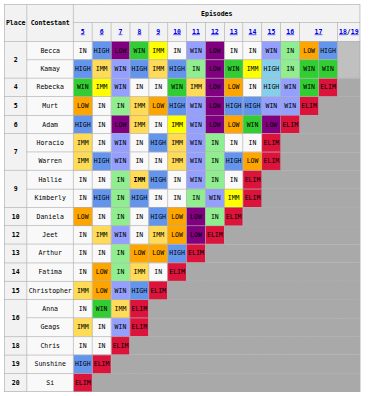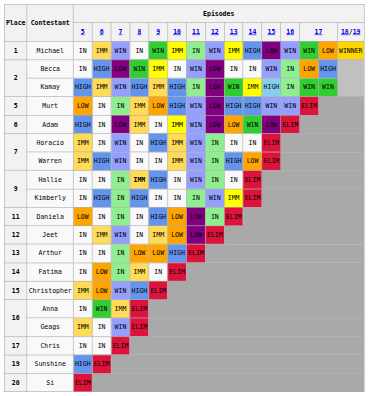 <table class="wikitable" style="text-align: center; font-size: 8pt; line-height:25px;">
 <tr>
 <th rowspan="2">Place</th>
 <th rowspan="2">Contestant</th>
 <th colspan="15">Episodes</th>
 </tr>
 <tr>
 <th><a href='#'>5</a></th>
 <th><a href='#'>6</a></th>
 <th><a href='#'>7</a></th>
 <th><a href='#'>8</a></th>
 <th><a href='#'>9</a></th>
 <th><a href='#'>10</a></th>
 <th><a href='#'>11</a></th>
 <th><a href='#'>12</a></th>
 <th><a href='#'>13</a></th>
 <th><a href='#'>14</a></th>
 <th><a href='#'>15</a></th>
 <th><a href='#'>16</a></th>
 <th colspan="2"><a href='#'>17</a></th>
 <th><a href='#'>18</a>/<a href='#'>19</a></th>
+</tr>
+<tr>
+<th>1</th>
+<td>Michael</td>
+<td>IN</td>
+<td style="background:#FFDB58;">IMM</td>
+<td style="background:#959FFD;">WIN</td>
+<td>IN</td>
+<td style="background:limegreen;">WIN</td>
+<td style="background:yellow;">IMM</td>
+<td style="background:lightgreen;">IN</td>
+<td style="background:#959FFD;">WIN</td>
+<td style="background:yellow;">IMM</td>
+<td style="background:cornflowerblue;">HIGH</td>
+<td style="background:purple;">LOW</td>
+<td style="background:#959FFD;">WIN</td>
+<td style="background:limegreen;">WIN</td>
+<td style="background:orange;">LOW</td>
+<td style="background:gold;">WINNER</td>
 </tr>
 <tr>
 <th rowspan="2">2</th>
 <td>Becca</td>
 <td>IN</td>
 <td style="background:cornflowerblue;">HIGH</td>
 <td style="background:purple;">LOW</td>
 <td style="background:limegreen;">WIN</td>
 <td style="background:yellow;">IMM</td>
 <td>IN</td>
 <td style="background:#959FFD;">WIN</td>
 <td style="background:purple;">LOW</td>
 <td>IN</td>
 <td>IN</td>
 <td style="background:#959FFD;">WIN</td>
 <td style="background:lightgreen;">IN</td>
 <td style="background:orange;">LOW</td>
 <td style="background:cornflowerblue;">HIGH</td>
 <td style="background:silver;" rowspan="2"></td>
 </tr>
 <tr>
 <td>Kamay</td>
 <td style="background:cornflowerblue;">HIGH</td>
 <td style="background:#FFDB58;">IMM</td>
 <td style="background:#959FFD;">WIN</td>
 <td style="background:cornflowerblue;">HIGH</td>
 <td style="background:#FFDB58;">IMM</td>
 <td style="background:cornflowerblue;">HIGH</td>
 <td style="background:lightgreen;">IN</td>
 <td style="background:purple;">LOW</td>
 <td style="background:limegreen;">WIN</td>
 <td style="background:yellow;">IMM</td>
 <td style="background:skyblue;">HIGH</td>
 <td style="background:lightgreen;">IN</td>
 <td style="background:limegreen;">WIN</td>
 <td style="background:limegreen;">WIN</td>
-</tr>
-<tr>
-<th>4</th>
-<td>Rebecka</td>
-<td style="background:limegreen;">WIN</td>
-<td style="background:yellow;">IMM</td>
-<td style="background:#959FFD;">WIN</td>
-<td>IN</td>
-<td>IN</td>
-<td style="background:limegreen;">WIN</td>
-<td style="background:#FFDB58;">IMM</td>
-<td style="background:purple;">LOW</td>
-<td style="background:orange;">LOW</td>
-<td>IN</td>
-<td style="background:skyblue;">HIGH</td>
-<td style="background:#959FFD;">WIN</td>
-<td style="background:limegreen;">WIN</td>
-<td style="background:crimson;">ELIM</td>
-<td style="background:darkgrey;"></td>
 </tr>
 <tr>
 <th>5</th>
 <td>Murt</td>
 <td style="background:orange;">LOW</td>
 <td>IN</td>
 <td style="background:lightgreen;">IN</td>
 <td style="background:#FFDB58;">IMM</td>
 <td style="background:orange;">LOW</td>
 <td style="background:cornflowerblue;">HIGH</td>
 <td style="background:#959FFD;">WIN</td>
 <td style="background:purple;">LOW</td>
 <td style="background:cornflowerblue;">HIGH</td>
 <td style="background:cornflowerblue;">HIGH</td>
 <td style="background:#959FFD;">WIN</td>
 <td style="background:#959FFD;">WIN</td>
 <td style="background:crimson;">ELIM</td>
 <td colspan="2" style="background:darkgrey;"></td>
 </tr>
 <tr>
 <th>6</th>
 <td>Adam</td>
 <td style="background:cornflowerblue;">HIGH</td>
 <td>IN</td>
 <td style="background:purple;">LOW</td>
 <td style="background:#FFDB58;">IMM</td>
 <td>IN</td>
 <td style="background:yellow;">IMM</td>
 <td style="background:#959FFD;">WIN</td>
 <td style="background:purple;">LOW</td>
 <td style="background:orange;">LOW</td>
 <td style="background:limegreen;">WIN</td>
 <td style="background:purple;">LOW</td>
 <td style="background:crimson;">ELIM</td>
 <td colspan="3" style="background:darkgrey;"></td>
 </tr>
 <tr>
 <th rowspan="2">7</th>
 <td>Horacio</td>
 <td style="background:#FFDB58;">IMM</td>
 <td>IN</td>
 <td style="background:#959FFD;">WIN</td>
 <td>IN</td>
 <td style="background:cornflowerblue;">HIGH</td>
 <td style="background:#FFDB58;">IMM</td>
 <td style="background:#959FFD;">WIN</td>
 <td style="background:lightgreen;">IN</td>
 <td>IN</td>
 <td>IN</td>
 <td style="background:crimson;">ELIM</td>
 <td colspan="4" style="background:darkgrey;"></td>
 </tr>
 <tr>
 <td>Warren</td>
 <td style="background:#FFDB58;">IMM</td>
 <td style="background:cornflowerblue;">HIGH</td>
 <td style="background:#959FFD;">WIN</td>
 <td>IN</td>
 <td>IN</td>
 <td style="background:#FFDB58;">IMM</td>
 <td style="background:#959FFD;">WIN</td>
 <td style="background:lightgreen;">IN</td>
 <td style="background:cornflowerblue;">HIGH</td>
 <td style="background:orange;">LOW</td>
 <td style="background:crimson;">ELIM</td>
 <td colspan="4" style="background:darkgrey;"></td>
 </tr>
 <tr>
 <th rowspan="2">9</th>
 <td>Hallie</td>
 <td>IN</td>
 <td>IN</td>
 <td style="background:lightgreen;">IN</td>
 <td style="background:#FFDB58;"><strong>IMM</strong></td>
 <td style="background:cornflowerblue;">HIGH</td>
 <td>IN</td>
 <td style="background:#959FFD;">WIN</td>
 <td style="background:lightgreen;">IN</td>
 <td>IN</td>
 <td style="background:crimson;">ELIM</td>
 <td colspan="5" style="background:darkgrey;"></td>
 </tr>
 <tr>
 <td>Kimberly</td>
 <td>IN</td>
 <td style="background:cornflowerblue;">HIGH</td>
 <td style="background:lightgreen;">IN</td>
 <td style="background:cornflowerblue;">HIGH</td>
 <td>IN</td>
 <td>IN</td>
 <td style="background:lightgreen;">IN</td>
 <td style="background:#959FFD;">WIN</td>
 <td style="background:yellow;">IMM</td>
 <td style="background:crimson;">ELIM</td>
 <td colspan="5" style="background:darkgrey;"></td>
 </tr>
 <tr>
-<th>10</th>
+<th>11</th>
 <td>Daniela</td>
 <td style="background:orange;">LOW</td>
 <td>IN</td>
 <td style="background:lightgreen;">IN</td>
 <td>IN</td>
 <td style="background:cornflowerblue;">HIGH</td>
 <td style="background:orange;">LOW</td>
 <td style="background:purple;">LOW</td>
 <td style="background:lightgreen;">IN</td>
 <td style="background:crimson;">ELIM</td>
 <td colspan="6" style="background:darkgrey;"></td>
 </tr>
 <tr>
 <th>12</th>
 <td>Jeet</td>
 <td>IN</td>
 <td style="background:#FFDB58;">IMM</td>
 <td style="background:#959FFD;">WIN</td>
 <td>IN</td>
 <td style="background:#FFDB58;">IMM</td>
 <td style="background:orange;">LOW</td>
 <td style="background:purple;">LOW</td>
 <td style="background:crimson;">ELIM</td>
 <td colspan="7" style="background:darkgrey;"></td>
 </tr>
 <tr>
 <th>13</th>
 <td>Arthur</td>
 <td>IN</td>
 <td>IN</td>
 <td style="background:lightgreen;">IN</td>
 <td style="background:orange;">LOW</td>
 <td style="background:orange;">LOW</td>
 <td style="background:cornflowerblue;">HIGH</td>
 <td style="background:crimson;">ELIM</td>
 <td colspan="8" style="background:darkgrey;"></td>
 </tr>
 <tr>
 <th>14</th>
 <td>Fatima</td>
 <td>IN</td>
 <td style="background:orange;">LOW</td>
 <td style="background:lightgreen;">IN</td>
 <td style="background:#FFDB58;">IMM</td>
 <td>IN</td>
 <td style="background:crimson;">ELIM</td>
 <td colspan="9" style="background:darkgrey;"></td>
 </tr>
 <tr>
 <th>15</th>
 <td>Christopher</td>
 <td style="background:#FFDB58;">IMM</td>
 <td style="background:orange;">LOW</td>
 <td style="background:#959FFD;">WIN</td>
 <td style="background:cornflowerblue;">HIGH</td>
 <td style="background:crimson;">ELIM</td>
 <td colspan="10" style="background:darkgrey;"></td>
 </tr>
 <tr>
 <th rowspan="2">16</th>
 <td>Anna</td>
 <td>IN</td>
 <td style="background:limegreen;">WIN</td>
 <td style="background:#FFDB58;">IMM</td>
 <td style="background:crimson;">ELIM</td>
 <td colspan="11" style="background:darkgrey;"></td>
 </tr>
 <tr>
 <td>Geags</td>
 <td style="background:#FFDB58;">IMM</td>
 <td>IN</td>
 <td style="background:#959FFD;">WIN</td>
 <td style="background:crimson;">ELIM</td>
 <td colspan="11" style="background:darkgrey;"></td>
 </tr>
 <tr>
-<th>18</th>
+<th>17</th>
 <td>Chris</td>
 <td>IN</td>
 <td>IN</td>
 <td style="background:crimson;">ELIM</td>
 <td colspan="12" style="background:darkgrey;"></td>
 </tr>
 <tr>
 <th>19</th>
 <td>Sunshine</td>
 <td style="background:cornflowerblue;">HIGH</td>
 <td style="background:crimson;">ELIM</td>
 <td colspan="13" style="background:darkgrey;"></td>
 </tr>
 <tr>
 <th>20</th>
 <td>Si</td>
 <td style="background:crimson;">ELIM</td>
 <td colspan="14" style="background:darkgrey;"></td>
 </tr>
 </table>
